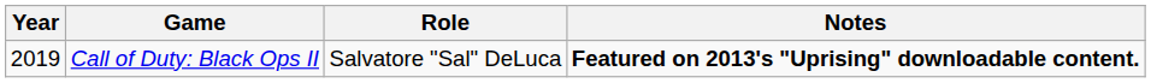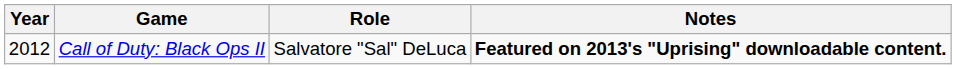 <table class="wikitable">
 <tr>
 <th>Year</th>
 <th>Game</th>
 <th>Role</th>
 <th>Notes</th>
 </tr>
 <tr>
-<td>2019</td>
+<td>2012</td>
 <td><em><a href='#'>Call of Duty: Black Ops II</a></em></td>
 <td>Salvatore "Sal" DeLuca</td>
 <td><strong>Featured on 2013's "Uprising" downloadable content.</strong></td>
 </tr>
 </table>
